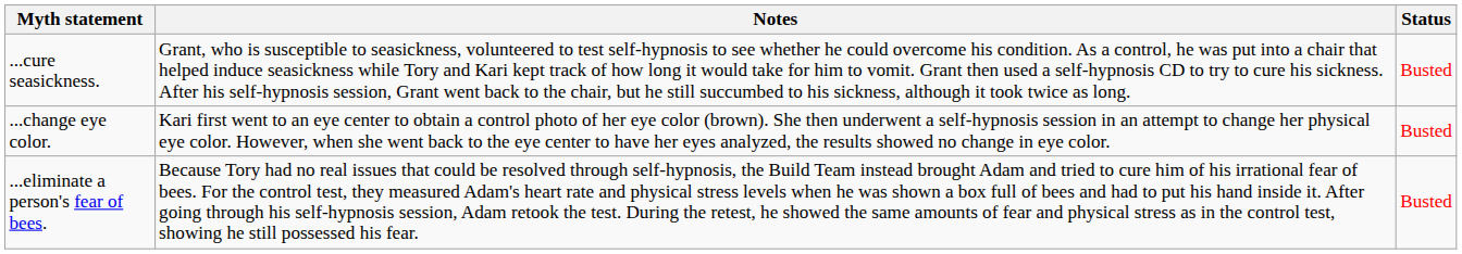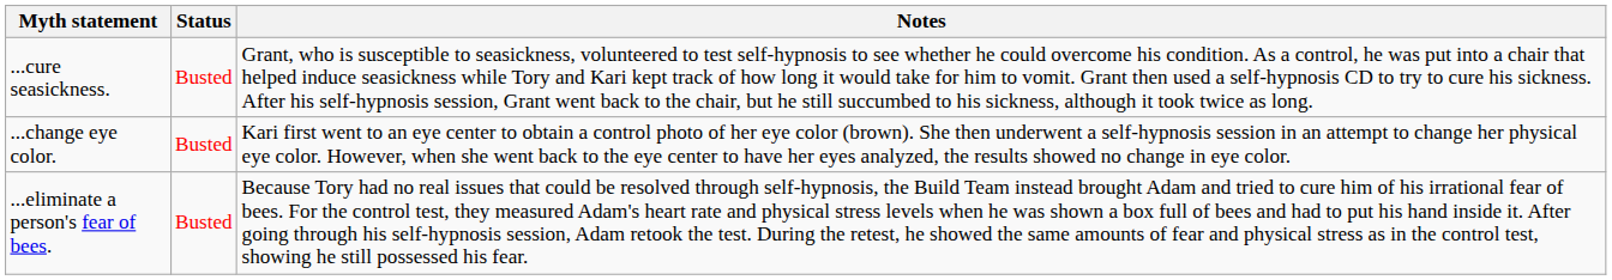 <table class="wikitable plainrowheaders">
 <tr>
 <th>Myth statement</th>
+<th>Status</th>
 <th>Notes</th>
-<th>Status</th>
 </tr>
 <tr>
 <td>...cure seasickness.</td>
+<td style="color:Red">Busted</td>
 <td>Grant, who is susceptible to seasickness, volunteered to test self-hypnosis to see whether he could overcome his condition. As a control, he was put into a chair that helped induce seasickness while Tory and Kari kept track of how long it would take for him to vomit. Grant then used a self-hypnosis CD to try to cure his sickness. After his self-hypnosis session, Grant went back to the chair, but he still succumbed to his sickness, although it took twice as long.</td>
-<td style="color:Red">Busted</td>
 </tr>
 <tr>
 <td>...change eye color.</td>
+<td style="color:Red">Busted</td>
 <td>Kari first went to an eye center to obtain a control photo of her eye color (brown). She then underwent a self-hypnosis session in an attempt to change her physical eye color. However, when she went back to the eye center to have her eyes analyzed, the results showed no change in eye color.</td>
-<td style="color:Red">Busted</td>
 </tr>
 <tr>
 <td>...eliminate a person's <a href='#'>fear of bees</a>.</td>
+<td style="color:Red">Busted</td>
 <td>Because Tory had no real issues that could be resolved through self-hypnosis, the Build Team instead brought Adam and tried to cure him of his irrational fear of bees. For the control test, they measured Adam's heart rate and physical stress levels when he was shown a box full of bees and had to put his hand inside it. After going through his self-hypnosis session, Adam retook the test. During the retest, he showed the same amounts of fear and physical stress as in the control test, showing he still possessed his fear.</td>
-<td style="color:Red">Busted</td>
 </tr>
 </table>
